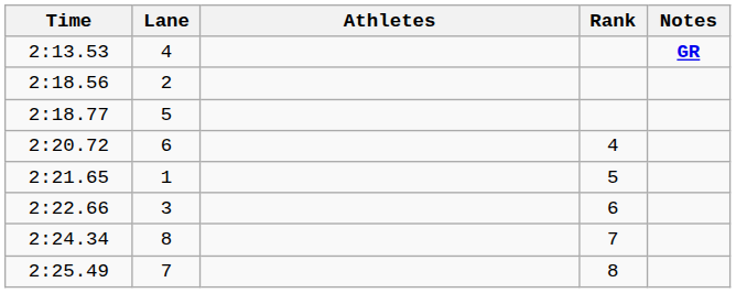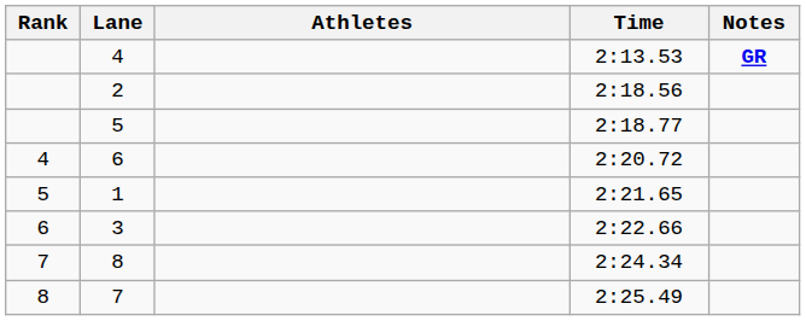 <table class="wikitable sortable" style="text-align:center;">
 <tr>
-<th width=80>Time</th>
+<th width=40>Rank</th>
 <th width=40>Lane</th>
 <th width=250>Athletes</th>
-<th width=40>Rank</th>
+<th width=80>Time</th>
 <th width=50>Notes</th>
 </tr>
 <tr>
-<td>2:13.53</td>
+<td></td>
 <td>4</td>
 <td align=left></td>
-<td></td>
+<td>2:13.53</td>
 <td><strong><a href='#'>GR</a></strong></td>
 </tr>
 <tr>
-<td>2:18.56</td>
+<td></td>
 <td>2</td>
 <td align=left></td>
-<td></td>
+<td>2:18.56</td>
 <td></td>
 </tr>
 <tr>
-<td>2:18.77</td>
+<td></td>
 <td>5</td>
 <td align=left></td>
-<td></td>
+<td>2:18.77</td>
 <td></td>
 </tr>
 <tr>
-<td>2:20.72</td>
+<td>4</td>
 <td>6</td>
 <td align=left></td>
-<td>4</td>
+<td>2:20.72</td>
 <td></td>
 </tr>
 <tr>
-<td>2:21.65</td>
+<td>5</td>
 <td>1</td>
 <td align=left></td>
-<td>5</td>
+<td>2:21.65</td>
 <td></td>
 </tr>
 <tr>
-<td>2:22.66</td>
+<td>6</td>
 <td>3</td>
 <td align=left></td>
-<td>6</td>
+<td>2:22.66</td>
 <td></td>
 </tr>
 <tr>
-<td>2:24.34</td>
+<td>7</td>
 <td>8</td>
 <td align=left></td>
-<td>7</td>
+<td>2:24.34</td>
 <td></td>
 </tr>
 <tr>
-<td>2:25.49</td>
+<td>8</td>
 <td>7</td>
 <td align=left></td>
-<td>8</td>
+<td>2:25.49</td>
 <td></td>
 </tr>
 </table>
